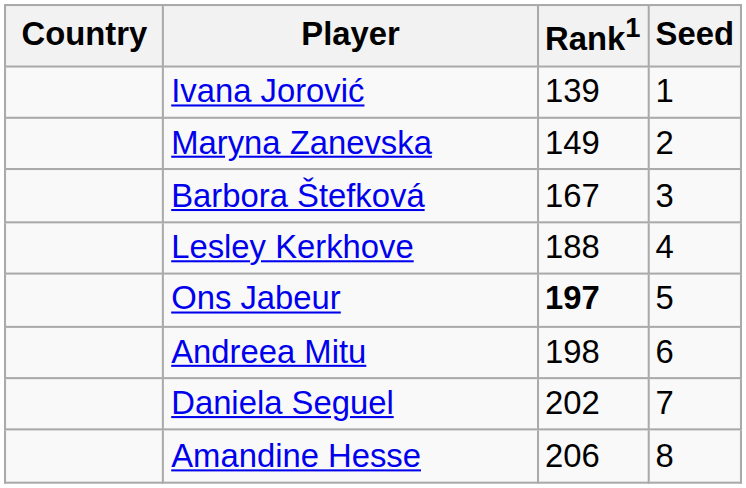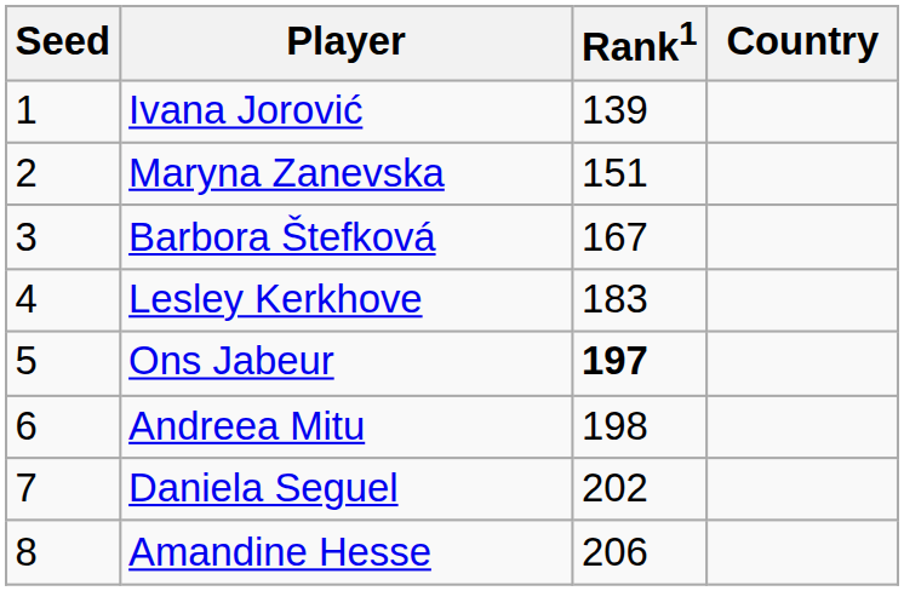 <table class="sortable wikitable">
 <tr>
-<th width="70">Country</th>
+<th>Seed</th>
 <th width="175">Player</th>
 <th>Rank<sup>1</sup></th>
-<th>Seed</th>
+<th width="70">Country</th>
 </tr>
 <tr>
-<td></td>
+<td>1</td>
 <td><a href='#'>Ivana Jorović</a></td>
 <td>139</td>
-<td>1</td>
+<td></td>
 </tr>
 <tr>
+<td>2</td>
+<td><a href='#'>Maryna Zanevska</a></td>
+<td>151</td>
 <td></td>
-<td><a href='#'>Maryna Zanevska</a></td>
-<td>149</td>
-<td>2</td>
 </tr>
 <tr>
-<td></td>
+<td>3</td>
 <td><a href='#'>Barbora Štefková</a></td>
 <td>167</td>
-<td>3</td>
+<td></td>
 </tr>
 <tr>
+<td>4</td>
+<td><a href='#'>Lesley Kerkhove</a></td>
+<td>183</td>
 <td></td>
-<td><a href='#'>Lesley Kerkhove</a></td>
-<td>188</td>
-<td>4</td>
 </tr>
 <tr>
-<td></td>
+<td>5</td>
 <td><a href='#'>Ons Jabeur</a></td>
 <td><strong>197</strong></td>
-<td>5</td>
+<td></td>
 </tr>
 <tr>
-<td></td>
+<td>6</td>
 <td><a href='#'>Andreea Mitu</a></td>
 <td>198</td>
-<td>6</td>
+<td></td>
 </tr>
 <tr>
-<td></td>
+<td>7</td>
 <td><a href='#'>Daniela Seguel</a></td>
 <td>202</td>
-<td>7</td>
+<td></td>
 </tr>
 <tr>
-<td></td>
+<td>8</td>
 <td><a href='#'>Amandine Hesse</a></td>
 <td>206</td>
-<td>8</td>
+<td></td>
 </tr>
 </table>
